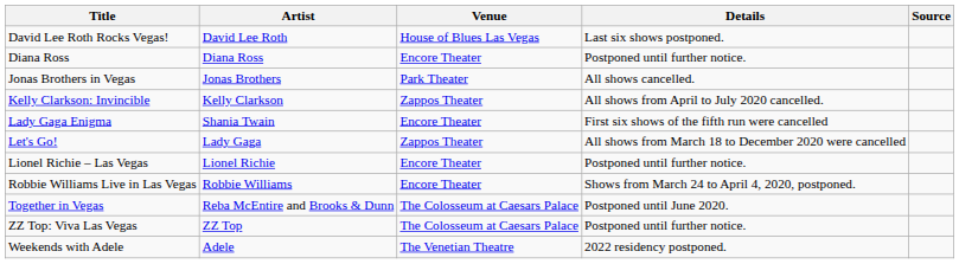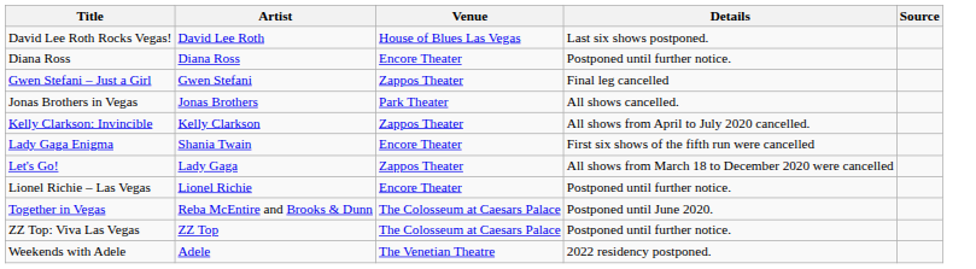 <table class="wikitable sortable">
 <tr>
 <th>Title</th>
 <th>Artist</th>
 <th>Venue</th>
 <th>Details</th>
 <th>Source</th>
 </tr>
 <tr>
 <td>David Lee Roth Rocks Vegas!</td>
 <td><a href='#'>David Lee Roth</a></td>
 <td><a href='#'>House of Blues Las Vegas</a></td>
 <td>Last six shows postponed.</td>
 <td></td>
 </tr>
 <tr>
 <td>Diana Ross</td>
 <td><a href='#'>Diana Ross</a></td>
 <td><a href='#'>Encore Theater</a></td>
 <td>Postponed until further notice.</td>
+<td></td>
+</tr>
+<tr>
+<td><a href='#'>Gwen Stefani – Just a Girl</a></td>
+<td><a href='#'>Gwen Stefani</a></td>
+<td><a href='#'>Zappos Theater</a></td>
+<td>Final leg cancelled</td>
 <td></td>
 </tr>
 <tr>
 <td>Jonas Brothers in Vegas</td>
 <td><a href='#'>Jonas Brothers</a></td>
 <td><a href='#'>Park Theater</a></td>
 <td>All shows cancelled.</td>
 <td></td>
 </tr>
 <tr>
 <td><a href='#'>Kelly Clarkson: Invincible</a></td>
 <td><a href='#'>Kelly Clarkson</a></td>
 <td><a href='#'>Zappos Theater</a></td>
 <td>All shows from April to July 2020 cancelled.</td>
 <td></td>
 </tr>
 <tr>
 <td><a href='#'>Lady Gaga Enigma</a></td>
 <td><a href='#'>Shania Twain</a></td>
 <td><a href='#'>Encore Theater</a></td>
 <td>First six shows of the fifth run were cancelled</td>
 <td></td>
 </tr>
 <tr>
 <td><a href='#'>Let's Go!</a></td>
 <td><a href='#'>Lady Gaga</a></td>
 <td><a href='#'>Zappos Theater</a></td>
 <td>All shows from March 18 to December 2020 were cancelled</td>
 <td></td>
 </tr>
 <tr>
 <td>Lionel Richie – Las Vegas</td>
 <td><a href='#'>Lionel Richie</a></td>
 <td><a href='#'>Encore Theater</a></td>
 <td>Postponed until further notice.</td>
 <td></td>
 </tr>
 <tr>
-<td>Robbie Williams Live in Las Vegas</td>
-<td><a href='#'>Robbie Williams</a></td>
-<td><a href='#'>Encore Theater</a></td>
-<td>Shows from March 24 to April 4, 2020, postponed.</td>
-<td></td>
-</tr>
-<tr>
 <td><a href='#'>Together in Vegas</a></td>
 <td><a href='#'>Reba McEntire</a> and <a href='#'>Brooks & Dunn</a></td>
 <td><a href='#'>The Colosseum at Caesars Palace</a></td>
 <td>Postponed until June 2020.</td>
 <td></td>
 </tr>
 <tr>
 <td>ZZ Top: Viva Las Vegas</td>
 <td><a href='#'>ZZ Top</a></td>
 <td><a href='#'>The Colosseum at Caesars Palace</a></td>
 <td>Postponed until further notice.</td>
 <td></td>
 </tr>
 <tr>
 <td>Weekends with Adele</td>
 <td><a href='#'>Adele</a></td>
 <td><a href='#'>The Venetian Theatre</a></td>
 <td>2022 residency postponed.</td>
 <td></td>
 </tr>
 </table>
